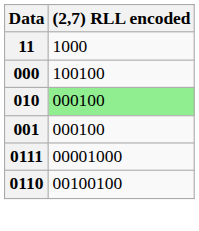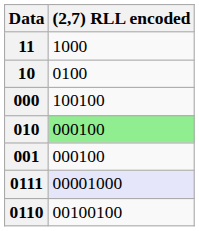 <table class="wikitable">
 <tr>
 <th>Data</th>
 <th>(2,7) RLL encoded</th>
 </tr>
 <tr>
 <th>11</th>
 <td>1000</td>
+</tr>
+<tr>
+<th>10</th>
+<td>0100</td>
 </tr>
 <tr>
 <th>000</th>
 <td>100100</td>
 </tr>
 <tr>
 <th>010</th>
 <td style="background: lightgreen;">000100</td>
 </tr>
 <tr>
 <th>001</th>
 <td>000100</td>
 </tr>
 <tr>
 <th>0111</th>
-<td>00001000</td>
+<td style="background: lavender;">00001000</td>
 </tr>
 <tr>
 <th>0110</th>
 <td>00100100</td>
 </tr>
 </table>
